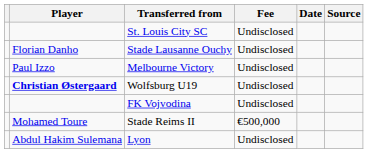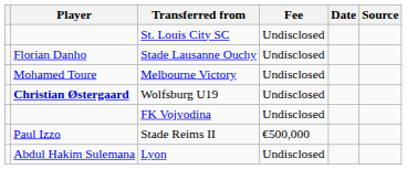 <table class="wikitable plainrowheaders sortable">
 <tr>
 <th></th>
 <th scope="col">Player</th>
 <th>Transferred from</th>
 <th style="width: 80px;">Fee</th>
 <th scope="col">Date</th>
 <th scope="col">Source</th>
 </tr>
 <tr>
 <td align="center"></td>
 <td> </td>
 <td> <a href='#'>St. Louis City SC</a></td>
 <td>Undisclosed</td>
 <td></td>
 <td></td>
 </tr>
 <tr>
 <td align="center"></td>
 <td> <a href='#'>Florian Danho</a></td>
 <td> <a href='#'>Stade Lausanne Ouchy</a></td>
 <td>Undisclosed</td>
 <td></td>
 <td></td>
 </tr>
 <tr>
 <td align="center"></td>
-<td> <a href='#'>Paul Izzo</a></td>
+<td> <a href='#'>Mohamed Toure</a></td>
 <td> <a href='#'>Melbourne Victory</a></td>
 <td>Undisclosed</td>
 <td></td>
 <td></td>
 </tr>
 <tr>
 <td align="center"></td>
 <td><strong> <a href='#'>Christian Østergaard</a></strong></td>
 <td> Wolfsburg U19</td>
 <td>Undisclosed</td>
 <td></td>
 <td></td>
 </tr>
 <tr>
 <td align="center"></td>
 <td> </td>
 <td> <a href='#'>FK Vojvodina</a></td>
 <td>Undisclosed</td>
 <td></td>
 <td></td>
 </tr>
 <tr>
 <td align="center"></td>
-<td> <a href='#'>Mohamed Toure</a></td>
+<td> <a href='#'>Paul Izzo</a></td>
 <td> Stade Reims II</td>
 <td>€500,000</td>
 <td></td>
 <td></td>
 </tr>
 <tr>
 <td align="center"></td>
 <td> <a href='#'>Abdul Hakim Sulemana</a></td>
 <td> <a href='#'>Lyon</a></td>
 <td>Undisclosed</td>
 <td></td>
 <td></td>
 </tr>
 </table>
